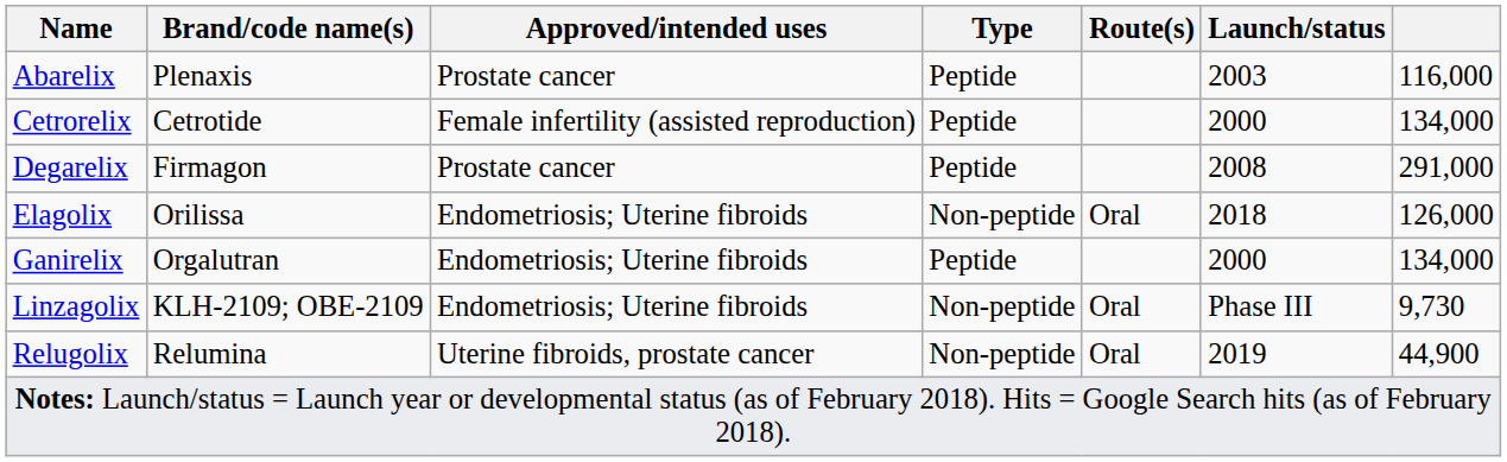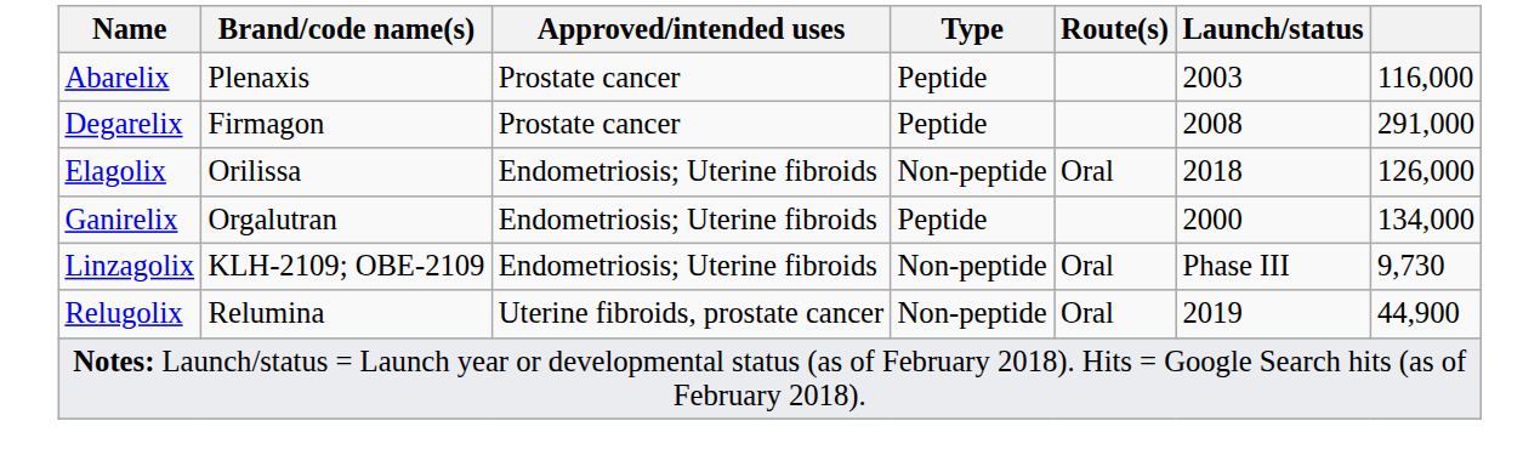 <table class="wikitable sortable floatright" style="margin-left: auto; margin-right: auto; border: none;">
 <tr>
 <th>Name</th>
 <th>Brand/code name(s)</th>
 <th>Approved/intended uses</th>
 <th>Type</th>
 <th>Route(s)</th>
 <th>Launch/status</th>
 <th></th>
 </tr>
 <tr>
 <td><a href='#'>Abarelix</a></td>
 <td>Plenaxis</td>
 <td>Prostate cancer</td>
 <td>Peptide</td>
 <td></td>
 <td>2003</td>
 <td>116,000</td>
-</tr>
-<tr>
-<td><a href='#'>Cetrorelix</a></td>
-<td>Cetrotide</td>
-<td>Female infertility (assisted reproduction)</td>
-<td>Peptide</td>
-<td></td>
-<td>2000</td>
-<td>134,000</td>
 </tr>
 <tr>
 <td><a href='#'>Degarelix</a></td>
 <td>Firmagon</td>
 <td>Prostate cancer</td>
 <td>Peptide</td>
 <td></td>
 <td>2008</td>
 <td>291,000</td>
 </tr>
 <tr>
 <td><a href='#'>Elagolix</a></td>
 <td>Orilissa</td>
 <td>Endometriosis; Uterine fibroids</td>
 <td>Non-peptide</td>
 <td>Oral</td>
 <td>2018</td>
 <td>126,000</td>
 </tr>
 <tr>
 <td><a href='#'>Ganirelix</a></td>
 <td>Orgalutran</td>
 <td>Endometriosis; Uterine fibroids</td>
 <td>Peptide</td>
 <td></td>
 <td>2000</td>
 <td>134,000</td>
 </tr>
 <tr>
 <td><a href='#'>Linzagolix</a></td>
 <td>KLH-2109; OBE-2109</td>
 <td>Endometriosis; Uterine fibroids</td>
 <td>Non-peptide</td>
 <td>Oral</td>
 <td>Phase III</td>
 <td>9,730</td>
 </tr>
 <tr>
 <td><a href='#'>Relugolix</a></td>
 <td>Relumina</td>
 <td>Uterine fibroids, prostate cancer</td>
 <td>Non-peptide</td>
 <td>Oral</td>
 <td>2019</td>
 <td>44,900</td>
 </tr>
 <tr class="sortbottom">
 <td colspan="7" style="width: 1px; background-color:#eaecf0; text-align: center;"><strong>Notes:</strong> Launch/status = Launch year or developmental status (as of February 2018). Hits = Google Search hits (as of February 2018).</td>
 </tr>
 </table>
